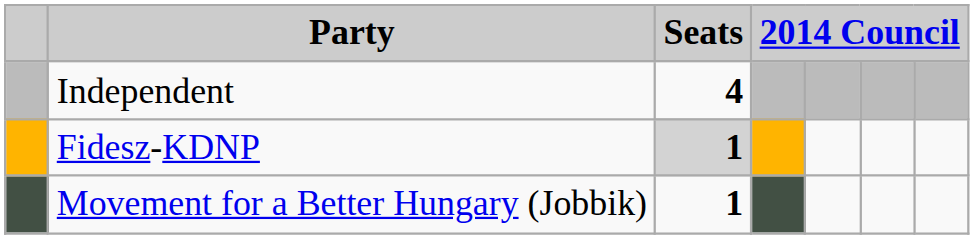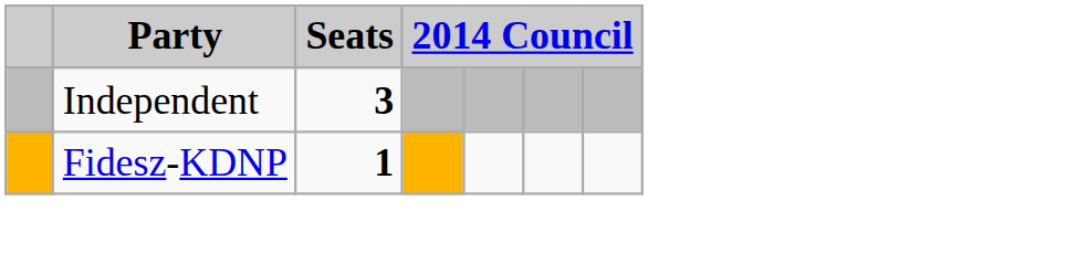 <table class="wikitable">
 <tr>
 <th style="background:#ccc">   </th>
 <th style="background:#ccc">Party</th>
 <th style="background:#ccc">Seats</th>
 <th style="background:#ccc" colspan="4"><a href='#'>2014 Council</a></th>
 </tr>
 <tr>
 <td style="background-color: #bbbbbb"> </td>
 <td>Independent</td>
-<td style="text-align: right"><strong>4</strong></td>
+<td style="text-align: right"><strong>3</strong></td>
 <td style="background-color: #bbbbbb"> </td>
 <td style="background-color: #bbbbbb"> </td>
 <td style="background-color: #bbbbbb"> </td>
 <td style="background-color: #bbbbbb"> </td>
 </tr>
 <tr>
 <td style="background-color: #FFB400"> </td>
 <td><a href='#'>Fidesz</a>-<a href='#'>KDNP</a></td>
-<td style="background: lightgrey; text-align: right"><strong>1</strong></td>
+<td style="text-align: right"><strong>1</strong></td>
 <td style="background-color: #FFB400"> </td>
 <td> </td>
 <td> </td>
 <td> </td>
 </tr>
-<tr>
-<td style="background-color: #425044"> </td>
-<td><a href='#'>Movement for a Better Hungary</a> (Jobbik)</td>
-<td style="text-align: right"><strong>1</strong></td>
-<td style="background-color: #425044"> </td>
-<td> </td>
-<td> </td>
-<td> </td>
-</tr>
 </table>
